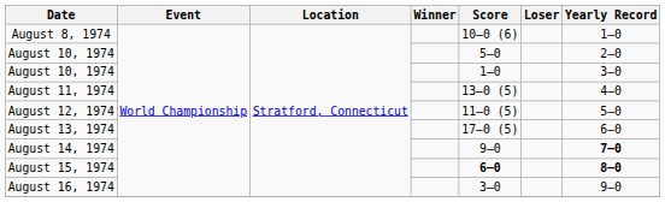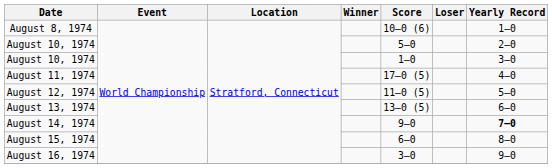 <table class="wikitable">
 <tr>
 <th>Date</th>
 <th>Event</th>
 <th>Location</th>
 <th>Winner</th>
 <th>Score</th>
 <th>Loser</th>
 <th>Yearly Record</th>
 </tr>
 <tr align=center>
 <td>August 8, 1974</td>
 <td rowspan=9><a href='#'>World Championship</a></td>
 <td rowspan=9><a href='#'>Stratford, Connecticut</a></td>
 <td></td>
 <td>10–0 (6)</td>
 <td></td>
 <td>1–0</td>
 </tr>
 <tr align=center>
 <td>August 10, 1974</td>
 <td></td>
 <td>5–0</td>
 <td></td>
 <td>2–0</td>
 </tr>
 <tr align=center>
 <td>August 10, 1974</td>
 <td></td>
 <td>1–0</td>
 <td></td>
 <td>3–0</td>
 </tr>
 <tr align=center>
 <td>August 11, 1974</td>
 <td></td>
-<td>13–0 (5)</td>
+<td>17–0 (5)</td>
 <td></td>
 <td>4–0</td>
 </tr>
 <tr align=center>
 <td>August 12, 1974</td>
 <td></td>
 <td>11–0 (5)</td>
 <td></td>
 <td>5–0</td>
 </tr>
 <tr align=center>
 <td>August 13, 1974</td>
 <td></td>
-<td>17–0 (5)</td>
+<td>13–0 (5)</td>
 <td></td>
 <td>6–0</td>
 </tr>
 <tr align=center>
 <td>August 14, 1974</td>
 <td></td>
 <td>9–0</td>
 <td></td>
 <td><strong>7–0</strong></td>
 </tr>
 <tr align=center>
 <td>August 15, 1974</td>
 <td></td>
-<td><strong>6–0</strong></td>
+<td>6–0</td>
 <td></td>
-<td><strong>8–0</strong></td>
+<td>8–0</td>
 </tr>
 <tr align=center>
 <td>August 16, 1974</td>
 <td></td>
 <td>3–0</td>
 <td></td>
 <td>9–0</td>
 </tr>
 <tr align=center>
 </tr>
 </table>
